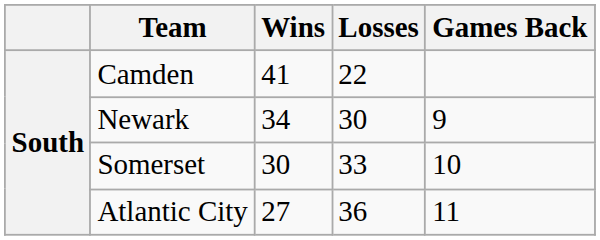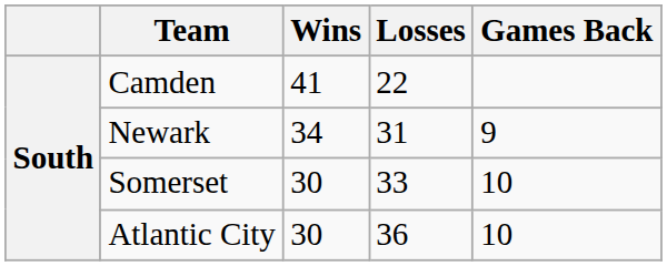 <table class="wikitable">
 <tr>
 <th> </th>
 <th>Team</th>
 <th>Wins</th>
 <th>Losses</th>
 <th>Games Back</th>
 </tr>
 <tr>
 <th rowspan="4">South</th>
 <td>Camden</td>
 <td>41</td>
 <td>22</td>
 <td> </td>
 </tr>
 <tr>
 <td>Newark</td>
 <td>34</td>
-<td>30</td>
+<td>31</td>
 <td>9</td>
 </tr>
 <tr>
 <td>Somerset</td>
 <td>30</td>
 <td>33</td>
 <td>10</td>
 </tr>
 <tr>
 <td>Atlantic City</td>
-<td>27</td>
+<td>30</td>
 <td>36</td>
-<td>11</td>
+<td>10</td>
 </tr>
 </table>
